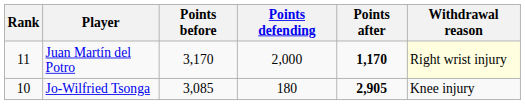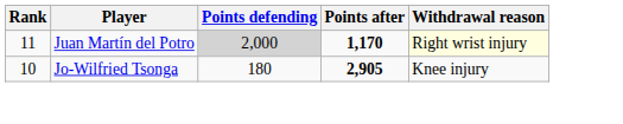 <table class="wikitable sortable">
 <tr>
 <th>Rank</th>
 <th>Player</th>
-<th>Points before</th>
 <th><a href='#'>Points defending</a></th>
 <th>Points after</th>
 <th>Withdrawal reason</th>
 </tr>
 <tr>
 <td align="center">11</td>
 <td> <a href='#'>Juan Martín del Potro</a></td>
-<td align="center">3,170</td>
-<td align="center">2,000</td>
+<td align="center" style="background: lightgrey;">2,000</td>
 <td align="center"><strong>1,170</strong></td>
 <td style="background: lightyellow;">Right wrist injury</td>
 </tr>
 <tr>
 <td align="center">10</td>
 <td> <a href='#'>Jo-Wilfried Tsonga</a></td>
-<td align="center">3,085</td>
 <td align="center">180</td>
 <td align="center"><strong>2,905</strong></td>
 <td>Knee injury</td>
 </tr>
 </table>
